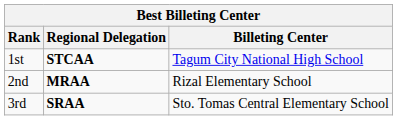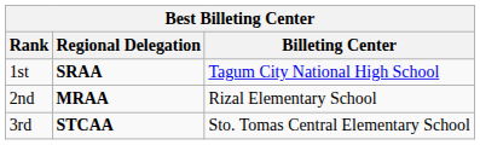 <table class="wikitable sortable">
 <tr>
 <th colspan=5>Best Billeting Center</th>
 </tr>
 <tr>
 <th>Rank</th>
 <th>Regional Delegation</th>
 <th>Billeting Center</th>
 </tr>
 <tr>
 <td>1st</td>
-<td> <strong>STCAA</strong></td>
+<td> <strong>SRAA</strong></td>
 <td><a href='#'>Tagum City National High School</a></td>
 </tr>
 <tr>
 <td>2nd</td>
 <td> <strong>MRAA</strong></td>
 <td>Rizal Elementary School</td>
 </tr>
 <tr>
 <td>3rd</td>
-<td> <strong>SRAA</strong></td>
+<td> <strong>STCAA</strong></td>
 <td>Sto. Tomas Central Elementary School</td>
 </tr>
 </table>
